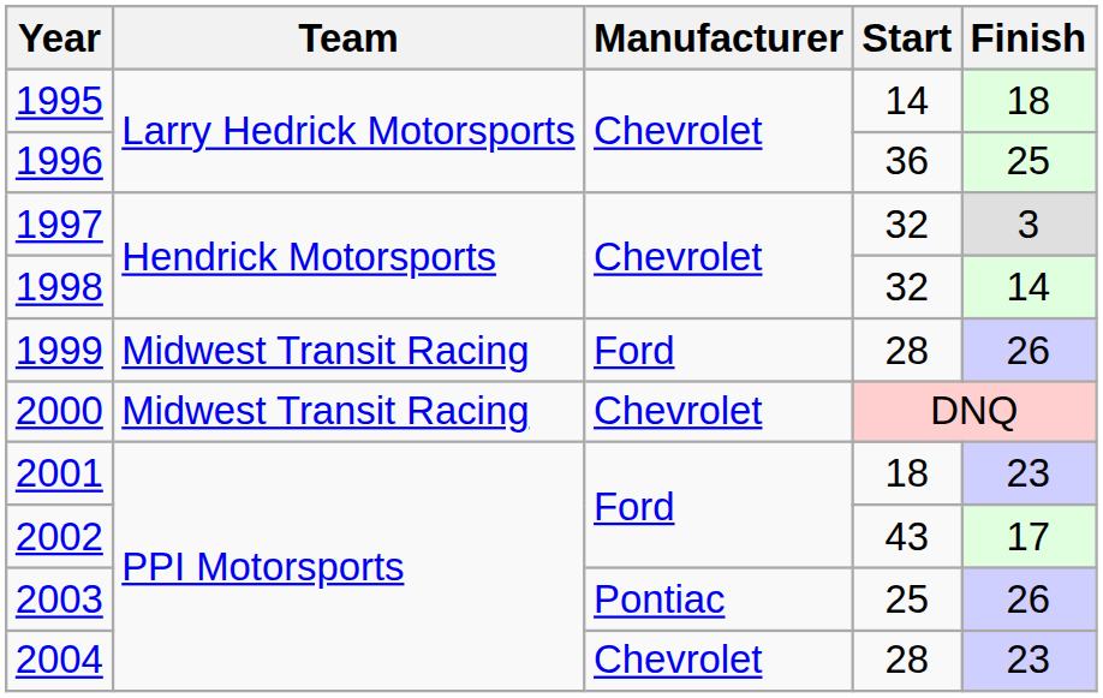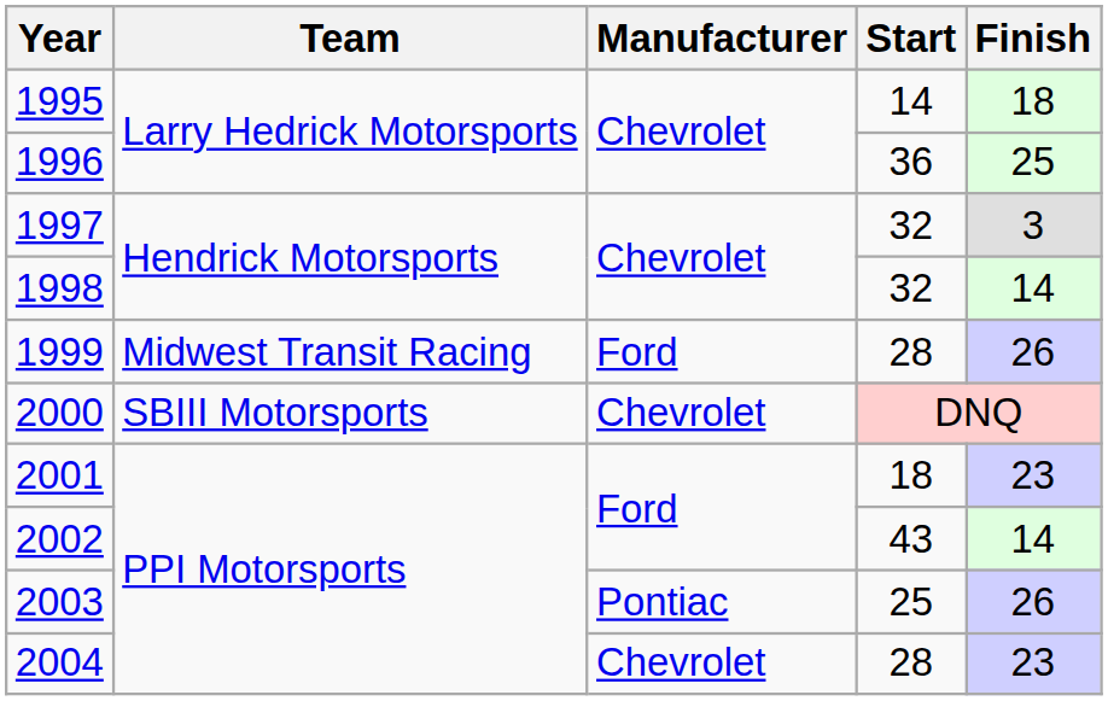 <table class="wikitable" style="font-size: 90%;">
 <tr>
 <th>Year</th>
 <th>Team</th>
 <th>Manufacturer</th>
 <th>Start</th>
 <th>Finish</th>
 </tr>
 <tr>
 <td><a href='#'>1995</a></td>
 <td rowspan=2><a href='#'>Larry Hedrick Motorsports</a></td>
 <td rowspan=2><a href='#'>Chevrolet</a></td>
 <td align=center>14</td>
 <td align=center style="background:#DFFFDF;">18</td>
 </tr>
 <tr>
 <td><a href='#'>1996</a></td>
 <td align=center>36</td>
 <td align=center style="background:#DFFFDF;">25</td>
 </tr>
 <tr>
 <td><a href='#'>1997</a></td>
 <td rowspan=2><a href='#'>Hendrick Motorsports</a></td>
 <td rowspan=2><a href='#'>Chevrolet</a></td>
 <td align=center>32</td>
 <td align=center style="background:#DFDFDF;">3</td>
 </tr>
 <tr>
 <td><a href='#'>1998</a></td>
 <td align=center>32</td>
 <td align=center style="background:#DFFFDF;">14</td>
 </tr>
 <tr>
 <td><a href='#'>1999</a></td>
 <td><a href='#'>Midwest Transit Racing</a></td>
 <td><a href='#'>Ford</a></td>
 <td align=center>28</td>
 <td align=center style="background:#CFCFFF;">26</td>
 </tr>
 <tr>
 <td><a href='#'>2000</a></td>
-<td><a href='#'>Midwest Transit Racing</a></td>
+<td><a href='#'>SBIII Motorsports</a></td>
 <td><a href='#'>Chevrolet</a></td>
 <td align=center colspan=2 style="background:#FFCFCF;">DNQ</td>
 </tr>
 <tr>
 <td><a href='#'>2001</a></td>
 <td rowspan=4><a href='#'>PPI Motorsports</a></td>
 <td rowspan=2><a href='#'>Ford</a></td>
 <td align=center>18</td>
 <td align=center style="background:#CFCFFF;">23</td>
 </tr>
 <tr>
 <td><a href='#'>2002</a></td>
 <td align=center>43</td>
-<td align=center style="background:#DFFFDF;">17</td>
+<td align=center style="background:#DFFFDF;">14</td>
 </tr>
 <tr>
 <td><a href='#'>2003</a></td>
 <td><a href='#'>Pontiac</a></td>
 <td align=center>25</td>
 <td align=center style="background:#CFCFFF;">26</td>
 </tr>
 <tr>
 <td><a href='#'>2004</a></td>
 <td><a href='#'>Chevrolet</a></td>
 <td align=center>28</td>
 <td align=center style="background:#CFCFFF;">23</td>
 </tr>
 </table>
